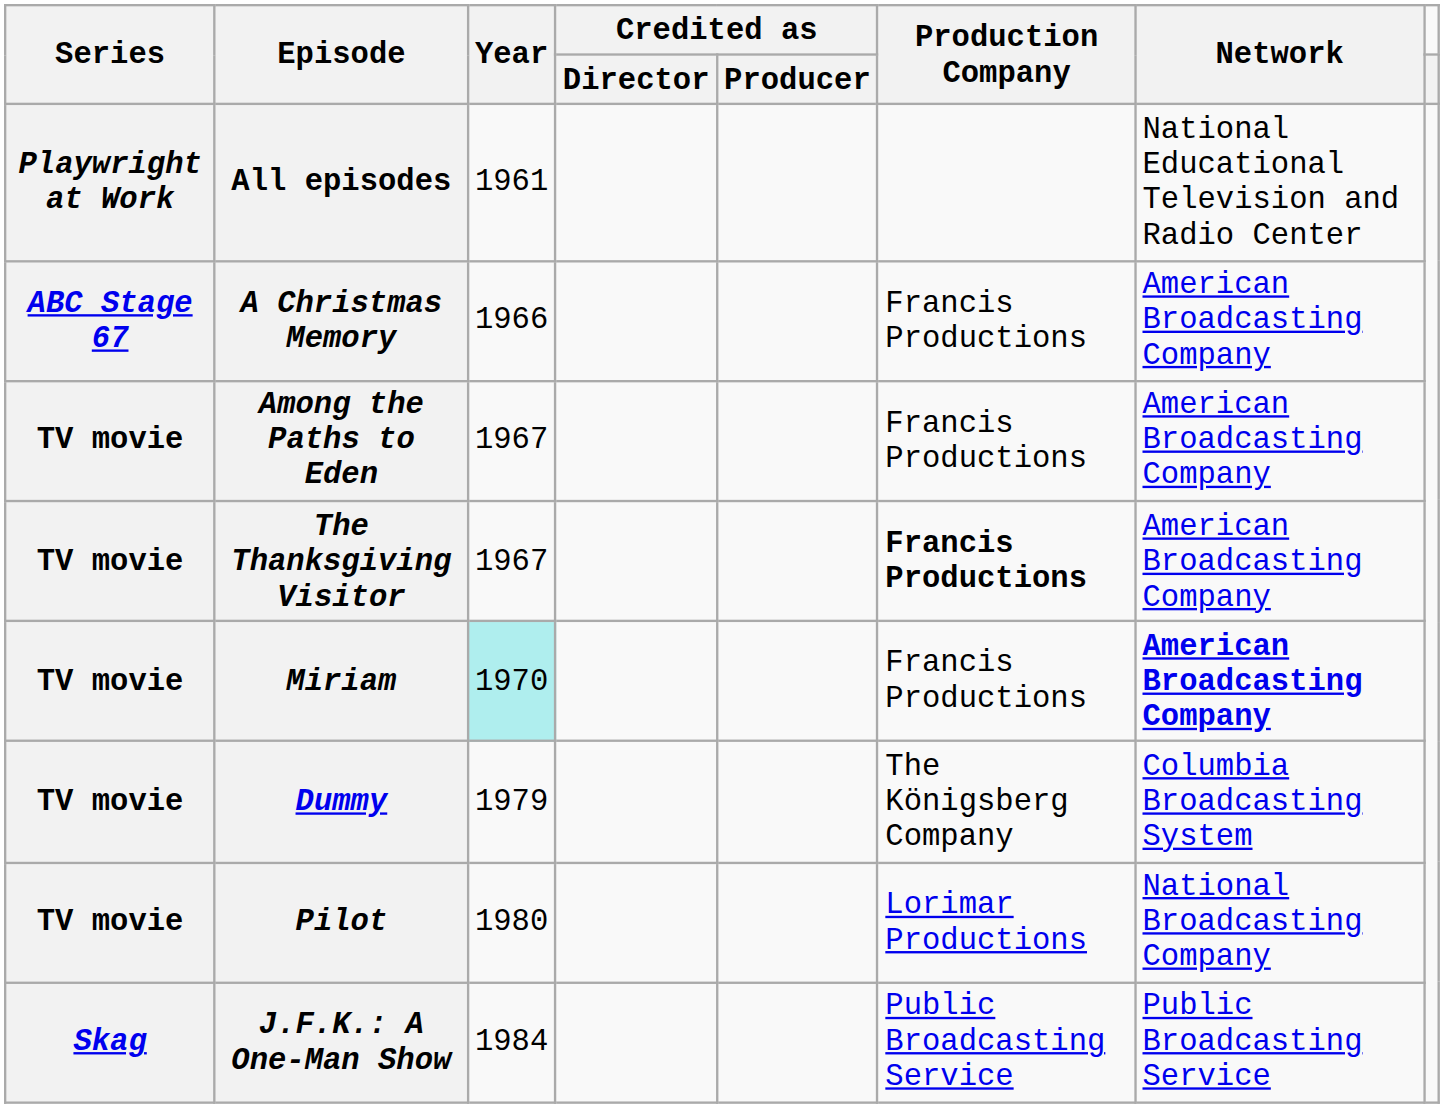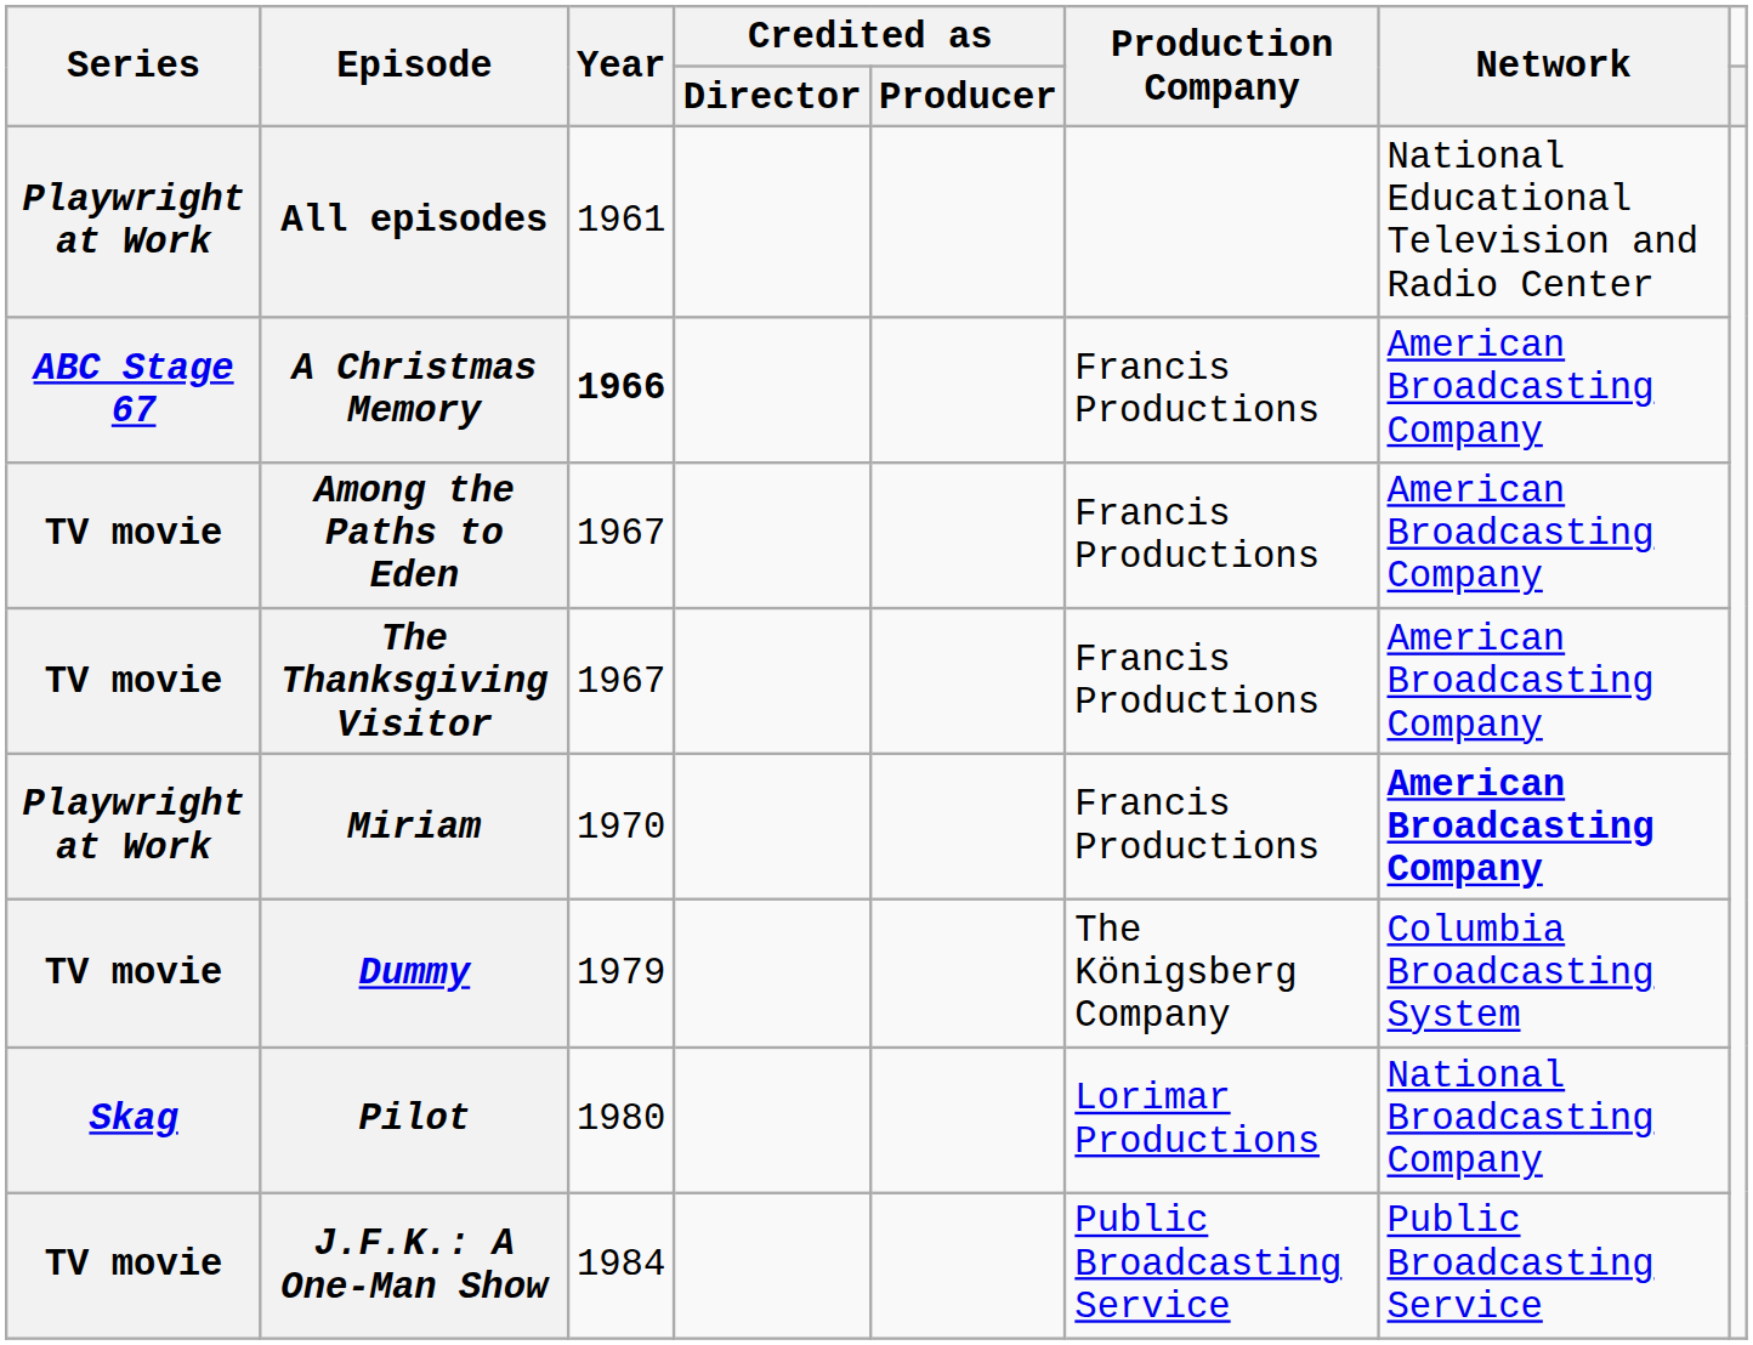 <table class="wikitable sortable plainrowheaders">
 <tr>
 <th rowspan="2" scope="col">Series</th>
 <th rowspan="2" scope="col">Episode</th>
 <th rowspan="2" scope="col">Year</th>
 <th colspan="2" scope="col">Credited as</th>
 <th rowspan="2" scope="col">Production Company</th>
 <th rowspan="2" scope="col">Network</th>
 </tr>
 <tr>
 <th>Director</th>
 <th>Producer</th>
 <th></th>
 </tr>
 <tr>
 <th scope="row"><em>Playwright at Work </em></th>
 <th scope="row">All episodes</th>
 <td>1961</td>
 <td></td>
 <td></td>
 <td></td>
 <td>National Educational Television and Radio Center</td>
 </tr>
 <tr>
 <th scope="row"><em><a href='#'>ABC Stage 67</a></em></th>
 <th scope="row"><em>A Christmas Memory</em></th>
-<td>1966</td>
+<td><strong>1966</strong></td>
 <td></td>
 <td></td>
 <td>Francis Productions</td>
 <td><a href='#'>American Broadcasting Company</a></td>
 </tr>
 <tr>
 <th scope="row">TV movie</th>
 <th scope="row"><em>Among the Paths to Eden</em></th>
 <td>1967</td>
 <td></td>
 <td></td>
 <td>Francis Productions</td>
 <td><a href='#'>American Broadcasting Company</a></td>
 </tr>
 <tr>
 <th scope="row">TV movie</th>
 <th scope="row"><em>The Thanksgiving Visitor</em></th>
 <td>1967</td>
 <td></td>
 <td></td>
-<td><strong>Francis Productions</strong></td>
+<td>Francis Productions</td>
 <td><a href='#'>American Broadcasting Company</a></td>
 </tr>
 <tr>
-<th scope="row">TV movie</th>
+<th scope="row"><em>Playwright at Work </em></th>
 <th scope="row"><em>Miriam</em></th>
-<td style="background: paleturquoise;">1970</td>
+<td>1970</td>
 <td></td>
 <td></td>
 <td>Francis Productions</td>
 <td><strong><a href='#'>American Broadcasting Company</a></strong></td>
 </tr>
 <tr>
 <th scope="row">TV movie</th>
 <th scope="row"><em><a href='#'>Dummy</a></em></th>
 <td>1979</td>
 <td></td>
 <td></td>
 <td>The Königsberg Company</td>
 <td><a href='#'>Columbia Broadcasting System</a></td>
 </tr>
 <tr>
-<th scope="row">TV movie</th>
+<th scope="row"><em><a href='#'>Skag</a></em></th>
 <th scope="row"><em>Pilot</em></th>
 <td>1980</td>
 <td></td>
 <td></td>
 <td><a href='#'>Lorimar Productions</a></td>
 <td><a href='#'>National Broadcasting Company</a></td>
 </tr>
 <tr>
-<th scope="row"><em><a href='#'>Skag</a></em></th>
+<th scope="row">TV movie</th>
 <th scope="row"><em>J.F.K.: A One-Man Show</em></th>
 <td>1984</td>
 <td></td>
 <td></td>
 <td><a href='#'>Public Broadcasting Service</a></td>
 <td><a href='#'>Public Broadcasting Service</a></td>
 </tr>
 </table>
